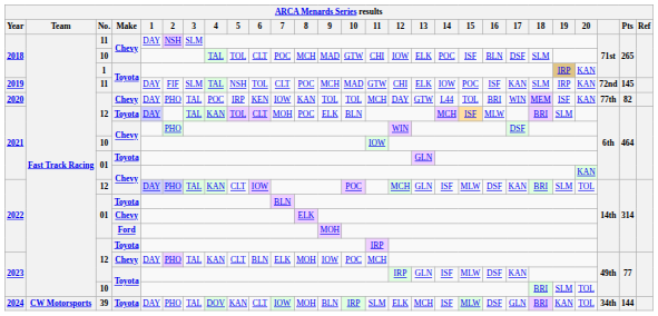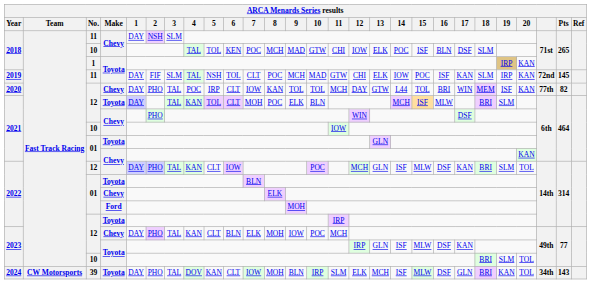 <table class="wikitable" style="text-align:center; font-size:75%">
 <tr>
 <th colspan="27"><a href='#'>ARCA Menards Series</a> results</th>
 </tr>
 <tr>
 <th>Year</th>
 <th>Team</th>
 <th>No.</th>
 <th>Make</th>
 <th>1</th>
 <th>2</th>
 <th>3</th>
 <th>4</th>
 <th>5</th>
 <th>6</th>
 <th>7</th>
 <th>8</th>
 <th>9</th>
 <th>10</th>
 <th>11</th>
 <th>12</th>
 <th>13</th>
 <th>14</th>
 <th>15</th>
 <th>16</th>
 <th>17</th>
 <th>18</th>
 <th>19</th>
 <th>20</th>
 <th></th>
 <th>Pts</th>
 <th>Ref</th>
 </tr>
 <tr>
 <th rowspan="3"><a href='#'>2018</a></th>
 <th rowspan="18"><a href='#'>Fast Track Racing</a></th>
 <th>11</th>
 <th rowspan="2"><a href='#'>Chevy</a></th>
 <td><a href='#'>DAY</a></td>
 <td style="background:#EFCFFF;"><a href='#'>NSH</a><br></td>
 <td><a href='#'>SLM</a></td>
 <td colspan="17"></td>
 <th rowspan="3">71st</th>
 <th rowspan="3">265</th>
 <th rowspan="3"></th>
 </tr>
 <tr>
 <th>10</th>
 <td colspan="3"></td>
 <td style="background:#DFFFDF;"><a href='#'>TAL</a><br></td>
 <td><a href='#'>TOL</a></td>
-<td><a href='#'>CLT</a></td>
+<td><a href='#'>KEN</a></td>
 <td><a href='#'>POC</a></td>
 <td><a href='#'>MCH</a></td>
 <td><a href='#'>MAD</a></td>
 <td><a href='#'>GTW</a></td>
 <td><a href='#'>CHI</a></td>
 <td><a href='#'>IOW</a></td>
 <td><a href='#'>ELK</a></td>
 <td><a href='#'>POC</a></td>
 <td><a href='#'>ISF</a></td>
 <td><a href='#'>BLN</a></td>
 <td><a href='#'>DSF</a></td>
 <td><a href='#'>SLM</a></td>
 <td colspan="2"></td>
 </tr>
 <tr>
 <th>1</th>
 <th rowspan="2"><a href='#'>Toyota</a></th>
 <td colspan="18"></td>
 <td style="background:#DFC484;"><a href='#'>IRP</a><br></td>
 <td><a href='#'>KAN</a></td>
 </tr>
 <tr>
 <th><a href='#'>2019</a></th>
 <th>11</th>
 <td><a href='#'>DAY</a></td>
 <td><a href='#'>FIF</a></td>
 <td><a href='#'>SLM</a></td>
 <td style="background:#DFFFDF;"><a href='#'>TAL</a><br></td>
 <td><a href='#'>NSH</a></td>
 <td><a href='#'>TOL</a></td>
 <td><a href='#'>CLT</a></td>
 <td><a href='#'>POC</a></td>
 <td><a href='#'>MCH</a></td>
 <td><a href='#'>MAD</a></td>
 <td><a href='#'>GTW</a></td>
 <td><a href='#'>CHI</a></td>
 <td><a href='#'>ELK</a></td>
 <td><a href='#'>IOW</a></td>
 <td><a href='#'>POC</a></td>
 <td><a href='#'>ISF</a></td>
 <td><a href='#'>KAN</a></td>
 <td><a href='#'>SLM</a></td>
 <td><a href='#'>IRP</a></td>
 <td><a href='#'>KAN</a></td>
 <th>72nd</th>
 <th>145</th>
 <th></th>
 </tr>
 <tr>
 <th><a href='#'>2020</a></th>
 <th rowspan="3">12</th>
 <th><a href='#'>Chevy</a></th>
 <td><a href='#'>DAY</a></td>
 <td><a href='#'>PHO</a></td>
 <td><a href='#'>TAL</a></td>
 <td><a href='#'>POC</a></td>
 <td><a href='#'>IRP</a></td>
-<td><a href='#'>KEN</a></td>
+<td><a href='#'>CLT</a></td>
 <td><a href='#'>IOW</a></td>
 <td><a href='#'>KAN</a></td>
 <td><a href='#'>TOL</a></td>
 <td><a href='#'>TOL</a></td>
 <td><a href='#'>MCH</a></td>
 <td><a href='#'>DAY</a></td>
 <td><a href='#'>GTW</a></td>
 <td><a href='#'>L44</a></td>
 <td><a href='#'>TOL</a></td>
 <td><a href='#'>BRI</a></td>
 <td><a href='#'>WIN</a></td>
 <td style="background:#EFCFFF;"><a href='#'>MEM</a><br></td>
 <td><a href='#'>ISF</a></td>
 <td><a href='#'>KAN</a></td>
 <th>77th</th>
 <th>82</th>
 <th></th>
 </tr>
 <tr>
 <th rowspan="5"><a href='#'>2021</a></th>
 <th><a href='#'>Toyota</a></th>
 <td style="background:#CFCFFF;"><a href='#'>DAY</a><br></td>
 <td></td>
 <td style="background:#DFFFDF;"><a href='#'>TAL</a><br></td>
 <td style="background:#DFFFDF;"><a href='#'>KAN</a><br></td>
 <td style="background:#EFCFFF;"><a href='#'>TOL</a><br></td>
 <td style="background:#EFCFFF;"><a href='#'>CLT</a><br></td>
 <td><a href='#'>MOH</a></td>
 <td><a href='#'>POC</a></td>
 <td><a href='#'>ELK</a></td>
 <td><a href='#'>BLN</a></td>
 <td colspan="3"></td>
 <td style="background:#EFCFFF;"><a href='#'>MCH</a><br></td>
 <td style="background:#FFDF9F;"><a href='#'>ISF</a><br></td>
 <td><a href='#'>MLW</a></td>
 <td></td>
 <td style="background:#EFCFFF;"><a href='#'>BRI</a><br></td>
 <td><a href='#'>SLM</a></td>
 <td></td>
 <th rowspan="5">6th</th>
 <th rowspan="5">464</th>
 <th rowspan="5"></th>
 </tr>
 <tr>
 <th rowspan="2"><a href='#'>Chevy</a></th>
 <td></td>
 <td style="background:#DFFFDF;"><a href='#'>PHO</a><br></td>
 <td colspan="9"></td>
 <td style="background:#EFCFFF;"><a href='#'>WIN</a><br></td>
 <td colspan="4"></td>
 <td style="background:#DFFFDF;"><a href='#'>DSF</a><br></td>
 <td colspan="3"></td>
 </tr>
 <tr>
 <th>10</th>
 <td colspan="10"></td>
 <td style="background:#DFFFDF;"><a href='#'>IOW</a><br></td>
 <td colspan="9"></td>
 </tr>
 <tr>
 <th rowspan="2">01</th>
 <th><a href='#'>Toyota</a></th>
 <td colspan="12"></td>
 <td style="background:#EFCFFF;"><a href='#'>GLN</a><br></td>
 <td colspan="7"></td>
 </tr>
 <tr>
 <th rowspan=2><a href='#'>Chevy</a></th>
 <td colspan="19"></td>
 <td style="background:#DFFFDF;"><a href='#'>KAN</a><br></td>
 </tr>
 <tr>
 <th rowspan=5><a href='#'>2022</a></th>
 <th>12</th>
 <td style="background:#CFCFFF;"><a href='#'>DAY</a><br></td>
 <td style="background:#CFCFFF;"><a href='#'>PHO</a><br></td>
 <td style="background:#DFFFDF;"><a href='#'>TAL</a><br></td>
 <td style="background:#DFFFDF;"><a href='#'>KAN</a><br></td>
 <td><a href='#'>CLT</a></td>
 <td style="background:#EFCFFF;"><a href='#'>IOW</a><br></td>
 <td colspan=3></td>
 <td style="background:#EFCFFF;"><a href='#'>POC</a><br></td>
 <td></td>
 <td style="background:#DFFFDF;"><a href='#'>MCH</a><br></td>
 <td><a href='#'>GLN</a></td>
 <td><a href='#'>ISF</a></td>
 <td><a href='#'>MLW</a></td>
 <td><a href='#'>DSF</a></td>
 <td><a href='#'>KAN</a></td>
 <td style="background:#DFFFDF;"><a href='#'>BRI</a><br></td>
 <td><a href='#'>SLM</a></td>
 <td><a href='#'>TOL</a></td>
 <th rowspan=5>14th</th>
 <th rowspan=5>314</th>
 <th rowspan=5></th>
 </tr>
 <tr>
 <th rowspan=3>01</th>
 <th><a href='#'>Toyota</a></th>
 <td colspan=6></td>
 <td style="background:#EFCFFF;"><a href='#'>BLN</a><br></td>
 <td colspan=13></td>
 </tr>
 <tr>
 <th><a href='#'>Chevy</a></th>
 <td colspan=7></td>
 <td style="background:#EFCFFF;"><a href='#'>ELK</a><br></td>
 <td colspan=12></td>
 </tr>
 <tr>
 <th><a href='#'>Ford</a></th>
 <td colspan=8></td>
 <td style="background:#EFCFFF;"><a href='#'>MOH</a><br></td>
 <td colspan=11></td>
 </tr>
 <tr>
 <th rowspan=3>12</th>
 <th><a href='#'>Toyota</a></th>
 <td colspan=10></td>
 <td style="background:#EFCFFF;"><a href='#'>IRP</a><br></td>
 <td colspan=9></td>
 </tr>
 <tr>
 <th rowspan=3><a href='#'>2023</a></th>
 <th><a href='#'>Chevy</a></th>
 <td><a href='#'>DAY</a></td>
 <td style="background:#EFCFFF;"><a href='#'>PHO</a><br></td>
 <td><a href='#'>TAL</a></td>
 <td><a href='#'>KAN</a></td>
 <td><a href='#'>CLT</a></td>
 <td><a href='#'>BLN</a></td>
 <td><a href='#'>ELK</a></td>
 <td><a href='#'>MOH</a></td>
 <td><a href='#'>IOW</a></td>
 <td><a href='#'>POC</a></td>
 <td><a href='#'>MCH</a></td>
 <td colspan=9></td>
 <th rowspan=3>49th</th>
 <th rowspan=3>77</th>
 <th rowspan=3></th>
 </tr>
 <tr>
 <th rowspan=2><a href='#'>Toyota</a></th>
 <td colspan=11></td>
 <td style="background:#DFFFDF;"><a href='#'>IRP</a><br></td>
 <td><a href='#'>GLN</a></td>
 <td><a href='#'>ISF</a></td>
 <td><a href='#'>MLW</a></td>
 <td><a href='#'>DSF</a></td>
 <td><a href='#'>KAN</a></td>
 </tr>
 <tr>
 <th>10</th>
 <td colspan=17></td>
 <td style="background:#DFFFDF;"><a href='#'>BRI</a><br></td>
 <td><a href='#'>SLM</a></td>
 <td><a href='#'>TOL</a></td>
 </tr>
 <tr>
 <th><a href='#'>2024</a></th>
 <th><a href='#'>CW Motorsports</a></th>
 <th>39</th>
 <th><a href='#'>Toyota</a></th>
 <td><a href='#'>DAY</a></td>
 <td><a href='#'>PHO</a></td>
 <td><a href='#'>TAL</a></td>
 <td style="background:#DFFFDF;"><a href='#'>DOV</a><br></td>
 <td><a href='#'>KAN</a></td>
 <td><a href='#'>CLT</a></td>
 <td style="background:#DFFFDF;"><a href='#'>IOW</a><br></td>
 <td><a href='#'>MOH</a></td>
 <td><a href='#'>BLN</a></td>
 <td style="background:#DFFFDF;"><a href='#'>IRP</a><br></td>
 <td><a href='#'>SLM</a></td>
 <td><a href='#'>ELK</a></td>
 <td><a href='#'>MCH</a></td>
 <td><a href='#'>ISF</a></td>
 <td style="background:#DFFFDF;"><a href='#'>MLW</a><br></td>
 <td><a href='#'>DSF</a></td>
 <td><a href='#'>GLN</a></td>
 <td style="background:#EFCFFF;"><a href='#'>BRI</a><br></td>
 <td><a href='#'>KAN</a></td>
 <td><a href='#'>TOL</a></td>
 <th>34th</th>
-<th>144</th>
+<th>143</th>
 <th></th>
 </tr>
 </table>
